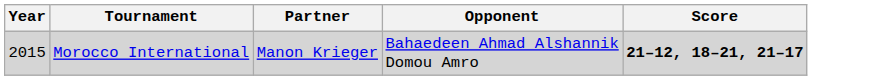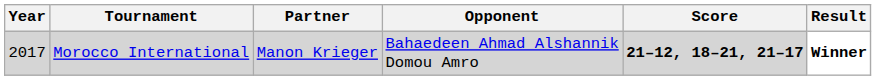 <table class="sortable wikitable" style="font-size: 90%;">
 <tr>
 <th>Year</th>
 <th>Tournament</th>
 <th>Partner</th>
 <th>Opponent</th>
 <th>Score</th>
+<th>Result</th>
 </tr>
 <tr style="background:#D5D5D5">
-<td align="center">2015</td>
+<td align="center">2017</td>
 <td align="left"><a href='#'>Morocco International</a></td>
 <td align="left"> <a href='#'>Manon Krieger</a></td>
 <td align="left"> <a href='#'>Bahaedeen Ahmad Alshannik</a><br> Domou Amro</td>
 <td align="left"><strong>21–12, 18–21, 21–17</strong></td>
+<td style="text-align:left; background:white"> <strong>Winner</strong></td>
 </tr>
 </table>
